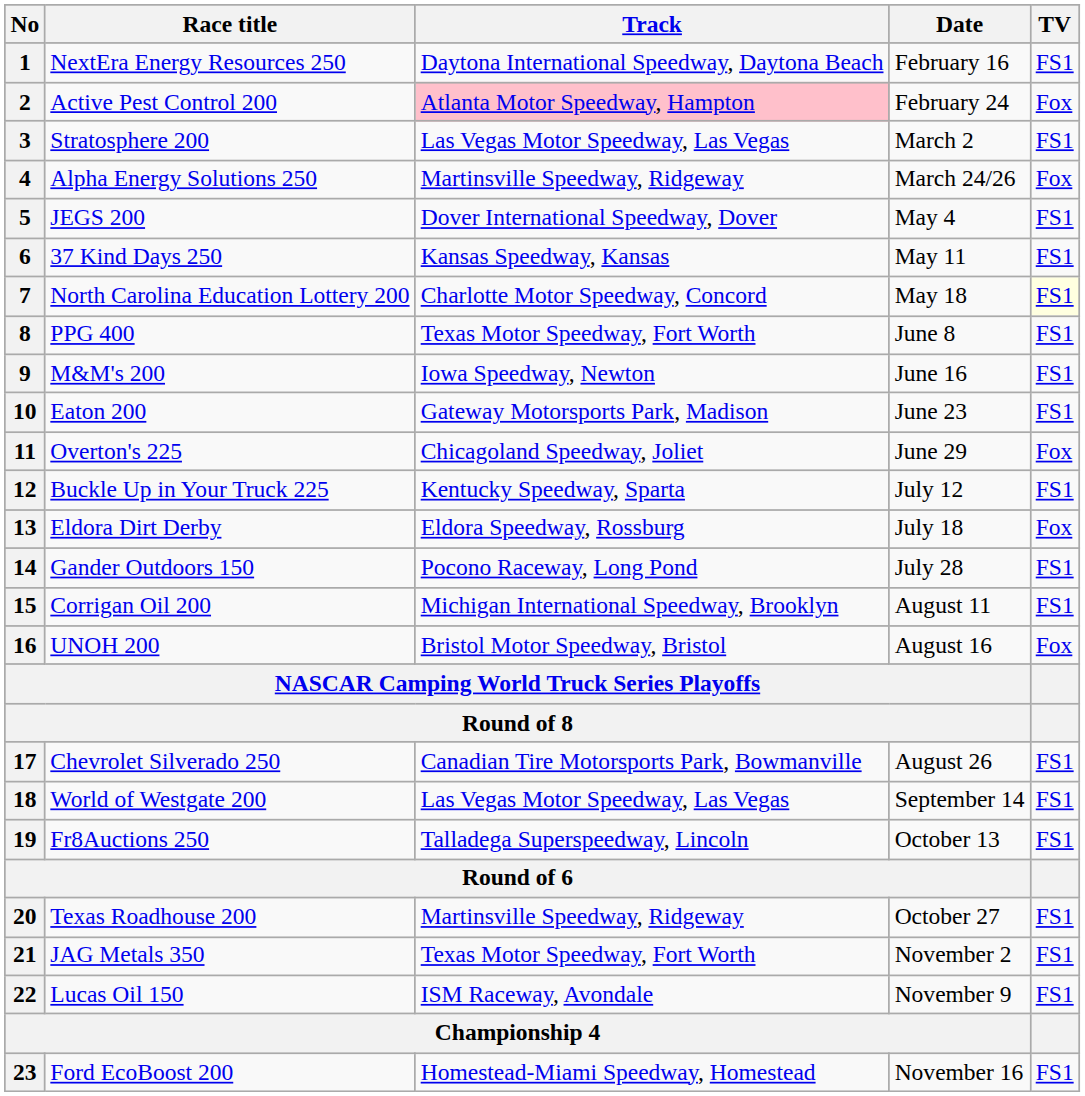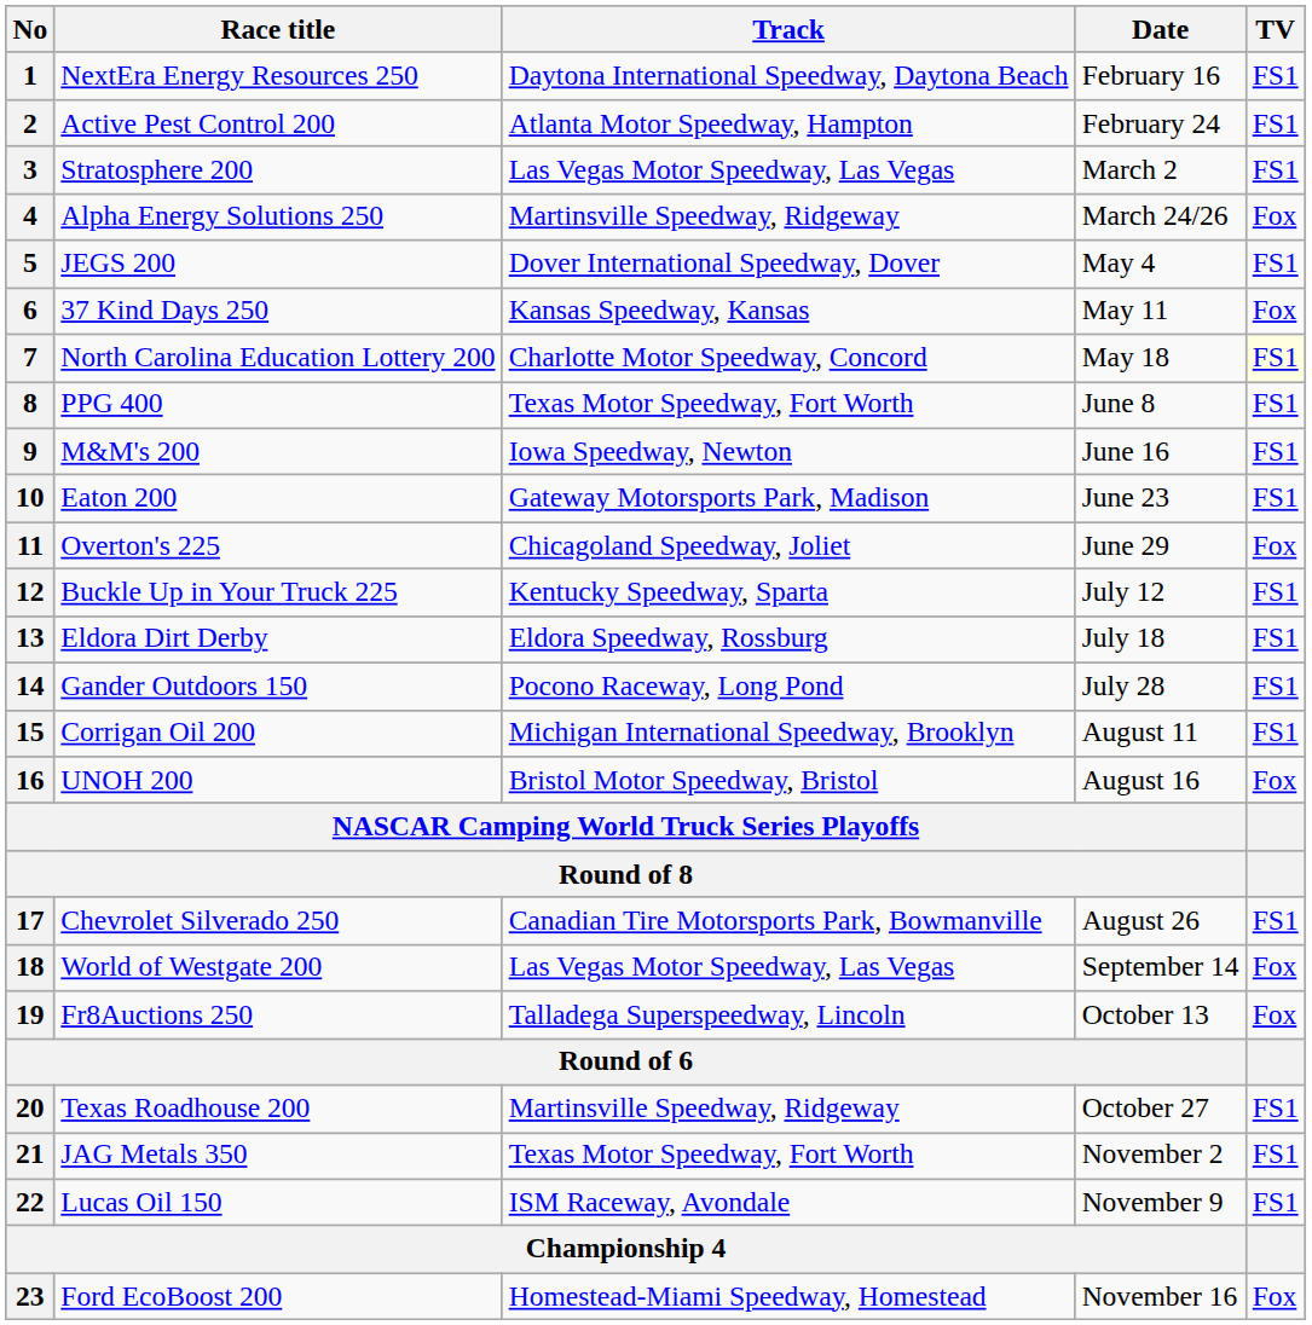 <table class="wikitable" style="font-size:85%;">
 <tr>
 <th>No</th>
 <th>Race title</th>
 <th><a href='#'>Track</a></th>
 <th>Date</th>
 <th>TV</th>
 </tr>
 <tr>
 <th>1</th>
 <td><a href='#'>NextEra Energy Resources 250</a></td>
 <td><a href='#'>Daytona International Speedway</a>, <a href='#'>Daytona Beach</a></td>
 <td>February 16</td>
 <td><a href='#'>FS1</a></td>
 </tr>
 <tr>
 <th>2</th>
 <td><a href='#'>Active Pest Control 200</a></td>
-<td style="background: pink;"><a href='#'>Atlanta Motor Speedway</a>, <a href='#'>Hampton</a></td>
+<td><a href='#'>Atlanta Motor Speedway</a>, <a href='#'>Hampton</a></td>
 <td>February 24</td>
-<td><a href='#'>Fox</a></td>
+<td><a href='#'>FS1</a></td>
 </tr>
 <tr>
 <th>3</th>
 <td><a href='#'>Stratosphere 200</a></td>
 <td><a href='#'>Las Vegas Motor Speedway</a>, <a href='#'>Las Vegas</a></td>
 <td>March 2</td>
 <td><a href='#'>FS1</a></td>
 </tr>
 <tr>
 <th>4</th>
 <td><a href='#'>Alpha Energy Solutions 250</a></td>
 <td><a href='#'>Martinsville Speedway</a>, <a href='#'>Ridgeway</a></td>
 <td>March 24/26</td>
 <td><a href='#'>Fox</a></td>
 </tr>
 <tr>
 <th>5</th>
 <td><a href='#'>JEGS 200</a></td>
 <td><a href='#'>Dover International Speedway</a>, <a href='#'>Dover</a></td>
 <td>May 4</td>
 <td><a href='#'>FS1</a></td>
 </tr>
 <tr>
 <th>6</th>
 <td><a href='#'>37 Kind Days 250</a></td>
 <td><a href='#'>Kansas Speedway</a>, <a href='#'>Kansas</a></td>
 <td>May 11</td>
-<td><a href='#'>FS1</a></td>
+<td><a href='#'>Fox</a></td>
 </tr>
 <tr>
 <th>7</th>
 <td><a href='#'>North Carolina Education Lottery 200</a></td>
 <td><a href='#'>Charlotte Motor Speedway</a>, <a href='#'>Concord</a></td>
 <td>May 18</td>
 <td style="background: lightyellow;"><a href='#'>FS1</a></td>
 </tr>
 <tr>
 <th>8</th>
 <td><a href='#'>PPG 400</a></td>
 <td><a href='#'>Texas Motor Speedway</a>, <a href='#'>Fort Worth</a></td>
 <td>June 8</td>
 <td><a href='#'>FS1</a></td>
 </tr>
 <tr>
 <th>9</th>
 <td><a href='#'>M&M's 200</a></td>
 <td><a href='#'>Iowa Speedway</a>, <a href='#'>Newton</a></td>
 <td>June 16</td>
 <td><a href='#'>FS1</a></td>
 </tr>
 <tr>
 <th>10</th>
 <td><a href='#'>Eaton 200</a></td>
 <td><a href='#'>Gateway Motorsports Park</a>, <a href='#'>Madison</a></td>
 <td>June 23</td>
 <td><a href='#'>FS1</a></td>
 </tr>
 <tr>
 <th>11</th>
 <td><a href='#'>Overton's 225</a></td>
 <td><a href='#'>Chicagoland Speedway</a>, <a href='#'>Joliet</a></td>
 <td>June 29</td>
 <td><a href='#'>Fox</a></td>
 </tr>
 <tr>
 <th>12</th>
 <td><a href='#'>Buckle Up in Your Truck 225</a></td>
 <td><a href='#'>Kentucky Speedway</a>, <a href='#'>Sparta</a></td>
 <td>July 12</td>
 <td><a href='#'>FS1</a></td>
 </tr>
 <tr>
 <th>13</th>
 <td><a href='#'>Eldora Dirt Derby</a></td>
 <td><a href='#'>Eldora Speedway</a>, <a href='#'>Rossburg</a></td>
 <td>July 18</td>
-<td><a href='#'>Fox</a></td>
+<td><a href='#'>FS1</a></td>
 </tr>
 <tr>
 <th>14</th>
 <td><a href='#'>Gander Outdoors 150</a></td>
 <td><a href='#'>Pocono Raceway</a>, <a href='#'>Long Pond</a></td>
 <td>July 28</td>
 <td><a href='#'>FS1</a></td>
 </tr>
 <tr>
 <th>15</th>
 <td><a href='#'>Corrigan Oil 200</a></td>
 <td><a href='#'>Michigan International Speedway</a>, <a href='#'>Brooklyn</a></td>
 <td>August 11</td>
 <td><a href='#'>FS1</a></td>
 </tr>
 <tr>
 <th>16</th>
 <td><a href='#'>UNOH 200</a></td>
 <td><a href='#'>Bristol Motor Speedway</a>, <a href='#'>Bristol</a></td>
 <td>August 16</td>
 <td><a href='#'>Fox</a></td>
 </tr>
 <tr>
 <th colspan="4"><a href='#'>NASCAR Camping World Truck Series Playoffs</a></th>
 <th></th>
 </tr>
 <tr>
 <th colspan="4">Round of 8</th>
 <th></th>
 </tr>
 <tr>
 <th>17</th>
 <td><a href='#'>Chevrolet Silverado 250</a></td>
 <td><a href='#'>Canadian Tire Motorsports Park</a>, <a href='#'>Bowmanville</a></td>
 <td>August 26</td>
 <td><a href='#'>FS1</a></td>
 </tr>
 <tr>
 <th>18</th>
 <td><a href='#'>World of Westgate 200</a></td>
 <td><a href='#'>Las Vegas Motor Speedway</a>, <a href='#'>Las Vegas</a></td>
 <td>September 14</td>
-<td><a href='#'>FS1</a></td>
+<td><a href='#'>Fox</a></td>
 </tr>
 <tr>
 <th>19</th>
 <td><a href='#'>Fr8Auctions 250</a></td>
 <td><a href='#'>Talladega Superspeedway</a>, <a href='#'>Lincoln</a></td>
 <td>October 13</td>
-<td><a href='#'>FS1</a></td>
+<td><a href='#'>Fox</a></td>
 </tr>
 <tr>
 <th colspan="4">Round of 6</th>
 <th></th>
 </tr>
 <tr>
 <th>20</th>
 <td><a href='#'>Texas Roadhouse 200</a></td>
 <td><a href='#'>Martinsville Speedway</a>, <a href='#'>Ridgeway</a></td>
 <td>October 27</td>
 <td><a href='#'>FS1</a></td>
 </tr>
 <tr>
 <th>21</th>
 <td><a href='#'>JAG Metals 350</a></td>
 <td><a href='#'>Texas Motor Speedway</a>, <a href='#'>Fort Worth</a></td>
 <td>November 2</td>
 <td><a href='#'>FS1</a></td>
 </tr>
 <tr>
 <th>22</th>
 <td><a href='#'>Lucas Oil 150</a></td>
 <td><a href='#'>ISM Raceway</a>, <a href='#'>Avondale</a></td>
 <td>November 9</td>
 <td><a href='#'>FS1</a></td>
 </tr>
 <tr>
 <th colspan="4">Championship 4</th>
 <th></th>
 </tr>
 <tr>
 <th>23</th>
 <td><a href='#'>Ford EcoBoost 200</a></td>
 <td><a href='#'>Homestead-Miami Speedway</a>, <a href='#'>Homestead</a></td>
 <td>November 16</td>
-<td><a href='#'>FS1</a></td>
+<td><a href='#'>Fox</a></td>
 </tr>
 </table>
